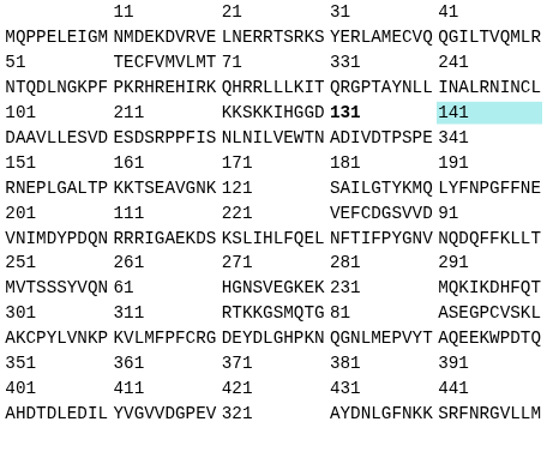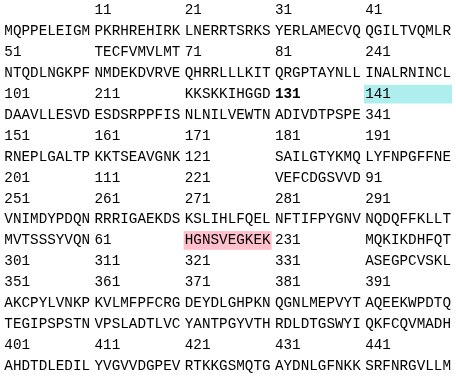 <table class="mw-collapsible mw-collapsed">
 <tr>
 <td></td>
 <td>11</td>
 <td>21</td>
 <td>31</td>
 <td>41</td>
 </tr>
 <tr>
 <td>MQPPELEIGM</td>
-<td>NMDEKDVRVE</td>
+<td>PKRHREHIRK</td>
 <td>LNERRTSRKS</td>
 <td>YERLAMECVQ</td>
 <td>QGILTVQMLR</td>
 </tr>
 <tr>
 <td>51</td>
 <td>TECFVMVLMT</td>
 <td>71</td>
-<td>331</td>
+<td>81</td>
 <td>241</td>
 </tr>
 <tr>
 <td>NTQDLNGKPF</td>
-<td>PKRHREHIRK</td>
+<td>NMDEKDVRVE</td>
 <td>QHRRLLLKIT</td>
 <td>QRGPTAYNLL</td>
 <td>INALRNINCL</td>
 </tr>
 <tr>
 <td>101</td>
 <td>211</td>
 <td>KKSKKIHGGD</td>
 <td><strong>131</strong></td>
 <td style="background: paleturquoise;">141</td>
 </tr>
 <tr>
 <td>DAAVLLESVD</td>
 <td>ESDSRPPFIS</td>
 <td>NLNILVEWTN</td>
 <td>ADIVDTPSPE</td>
 <td>341</td>
 </tr>
 <tr>
 <td>151</td>
 <td>161</td>
 <td>171</td>
 <td>181</td>
 <td>191</td>
 </tr>
 <tr>
 <td>RNEPLGALTP</td>
 <td>KKTSEAVGNK</td>
 <td>121</td>
 <td>SAILGTYKMQ</td>
 <td>LYFNPGFFNE</td>
 </tr>
 <tr>
 <td>201</td>
 <td>111</td>
 <td>221</td>
 <td>VEFCDGSVVD</td>
 <td>91</td>
 </tr>
 <tr>
+<td>251</td>
+<td>261</td>
+<td>271</td>
+<td>281</td>
+<td>291</td>
+</tr>
+<tr>
 <td>VNIMDYPDQN</td>
 <td>RRRIGAEKDS</td>
 <td>KSLIHLFQEL</td>
 <td>NFTIFPYGNV</td>
 <td>NQDQFFKLLT</td>
 </tr>
 <tr>
-<td>251</td>
-<td>261</td>
-<td>271</td>
-<td>281</td>
-<td>291</td>
-</tr>
-<tr>
 <td>MVTSSSYVQN</td>
 <td>61</td>
-<td>HGNSVEGKEK</td>
+<td style="background: pink;">HGNSVEGKEK</td>
 <td>231</td>
 <td>MQKIKDHFQT</td>
 </tr>
 <tr>
 <td>301</td>
 <td>311</td>
-<td>RTKKGSMQTG</td>
-<td>81</td>
+<td>321</td>
+<td>331</td>
 <td>ASEGPCVSKL</td>
+</tr>
+<tr>
+<td>351</td>
+<td>361</td>
+<td>371</td>
+<td>381</td>
+<td>391</td>
 </tr>
 <tr>
 <td>AKCPYLVNKP</td>
 <td>KVLMFPFCRG</td>
 <td>DEYDLGHPKN</td>
 <td>QGNLMEPVYT</td>
 <td>AQEEKWPDTQ</td>
 </tr>
 <tr>
-<td>351</td>
-<td>361</td>
-<td>371</td>
-<td>381</td>
-<td>391</td>
+<td>TEGIPSPSTN</td>
+<td>VPSLADTLVC</td>
+<td>YANTPGYVTH</td>
+<td>RDLDTGSWYI</td>
+<td>QKFCQVMADH</td>
 </tr>
 <tr>
 <td>401</td>
 <td>411</td>
 <td>421</td>
 <td>431</td>
 <td>441</td>
 </tr>
 <tr>
 <td>AHDTDLEDIL</td>
 <td>YVGVVDGPEV</td>
-<td>321</td>
+<td>RTKKGSMQTG</td>
 <td>AYDNLGFNKK</td>
 <td>SRFNRGVLLM</td>
 </tr>
 </table>
